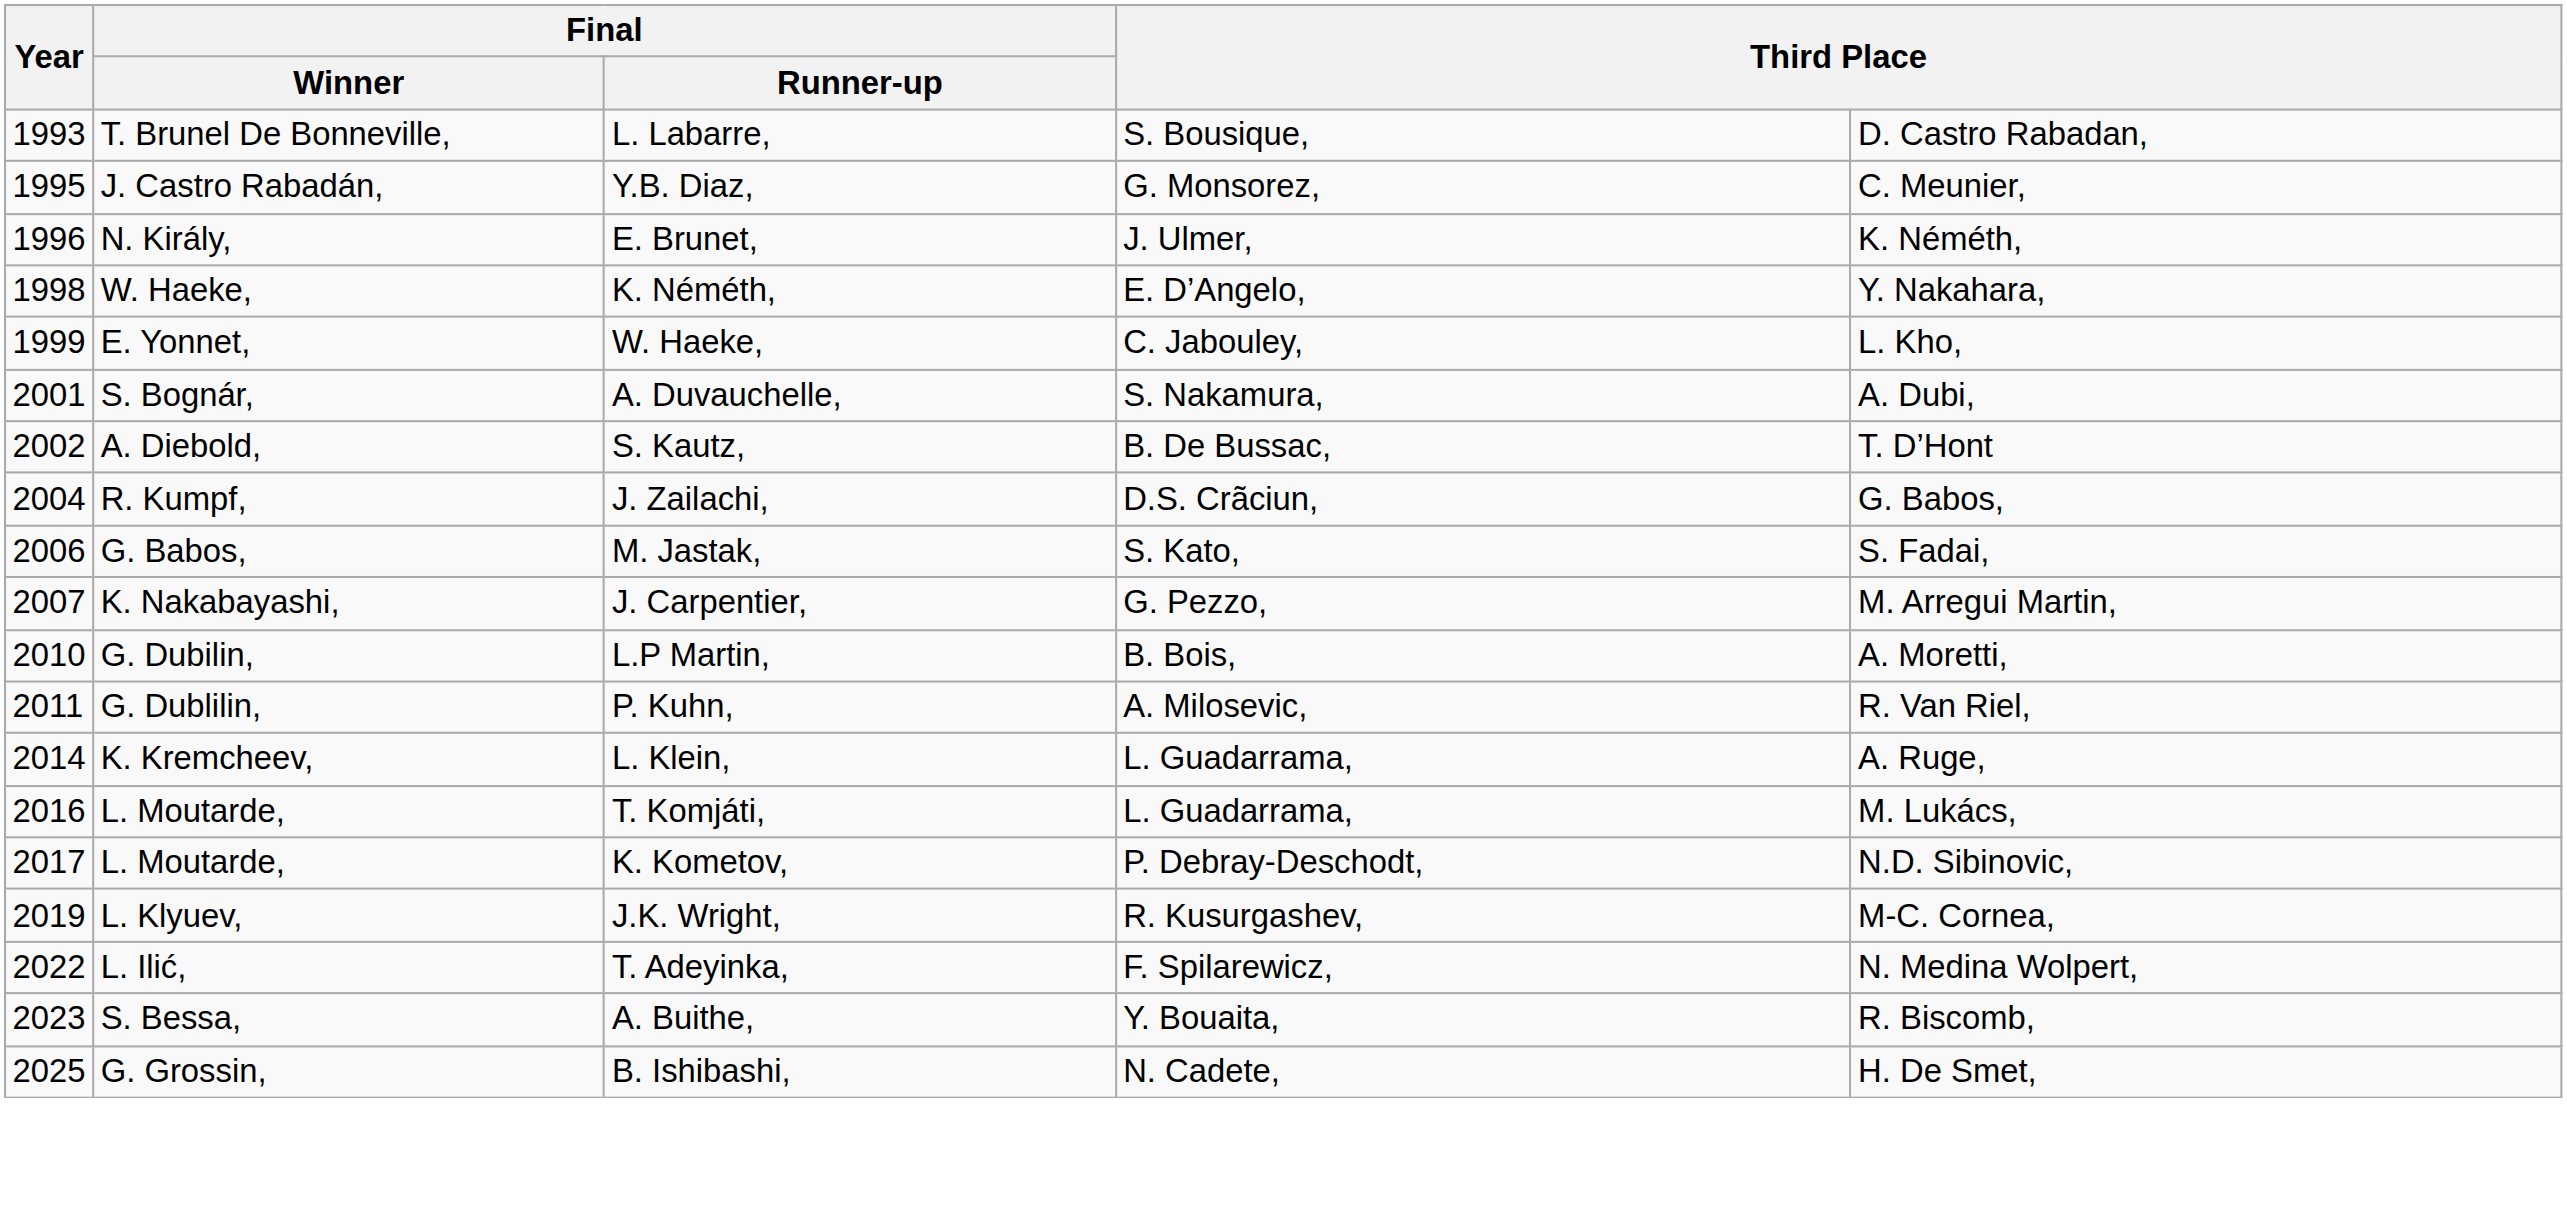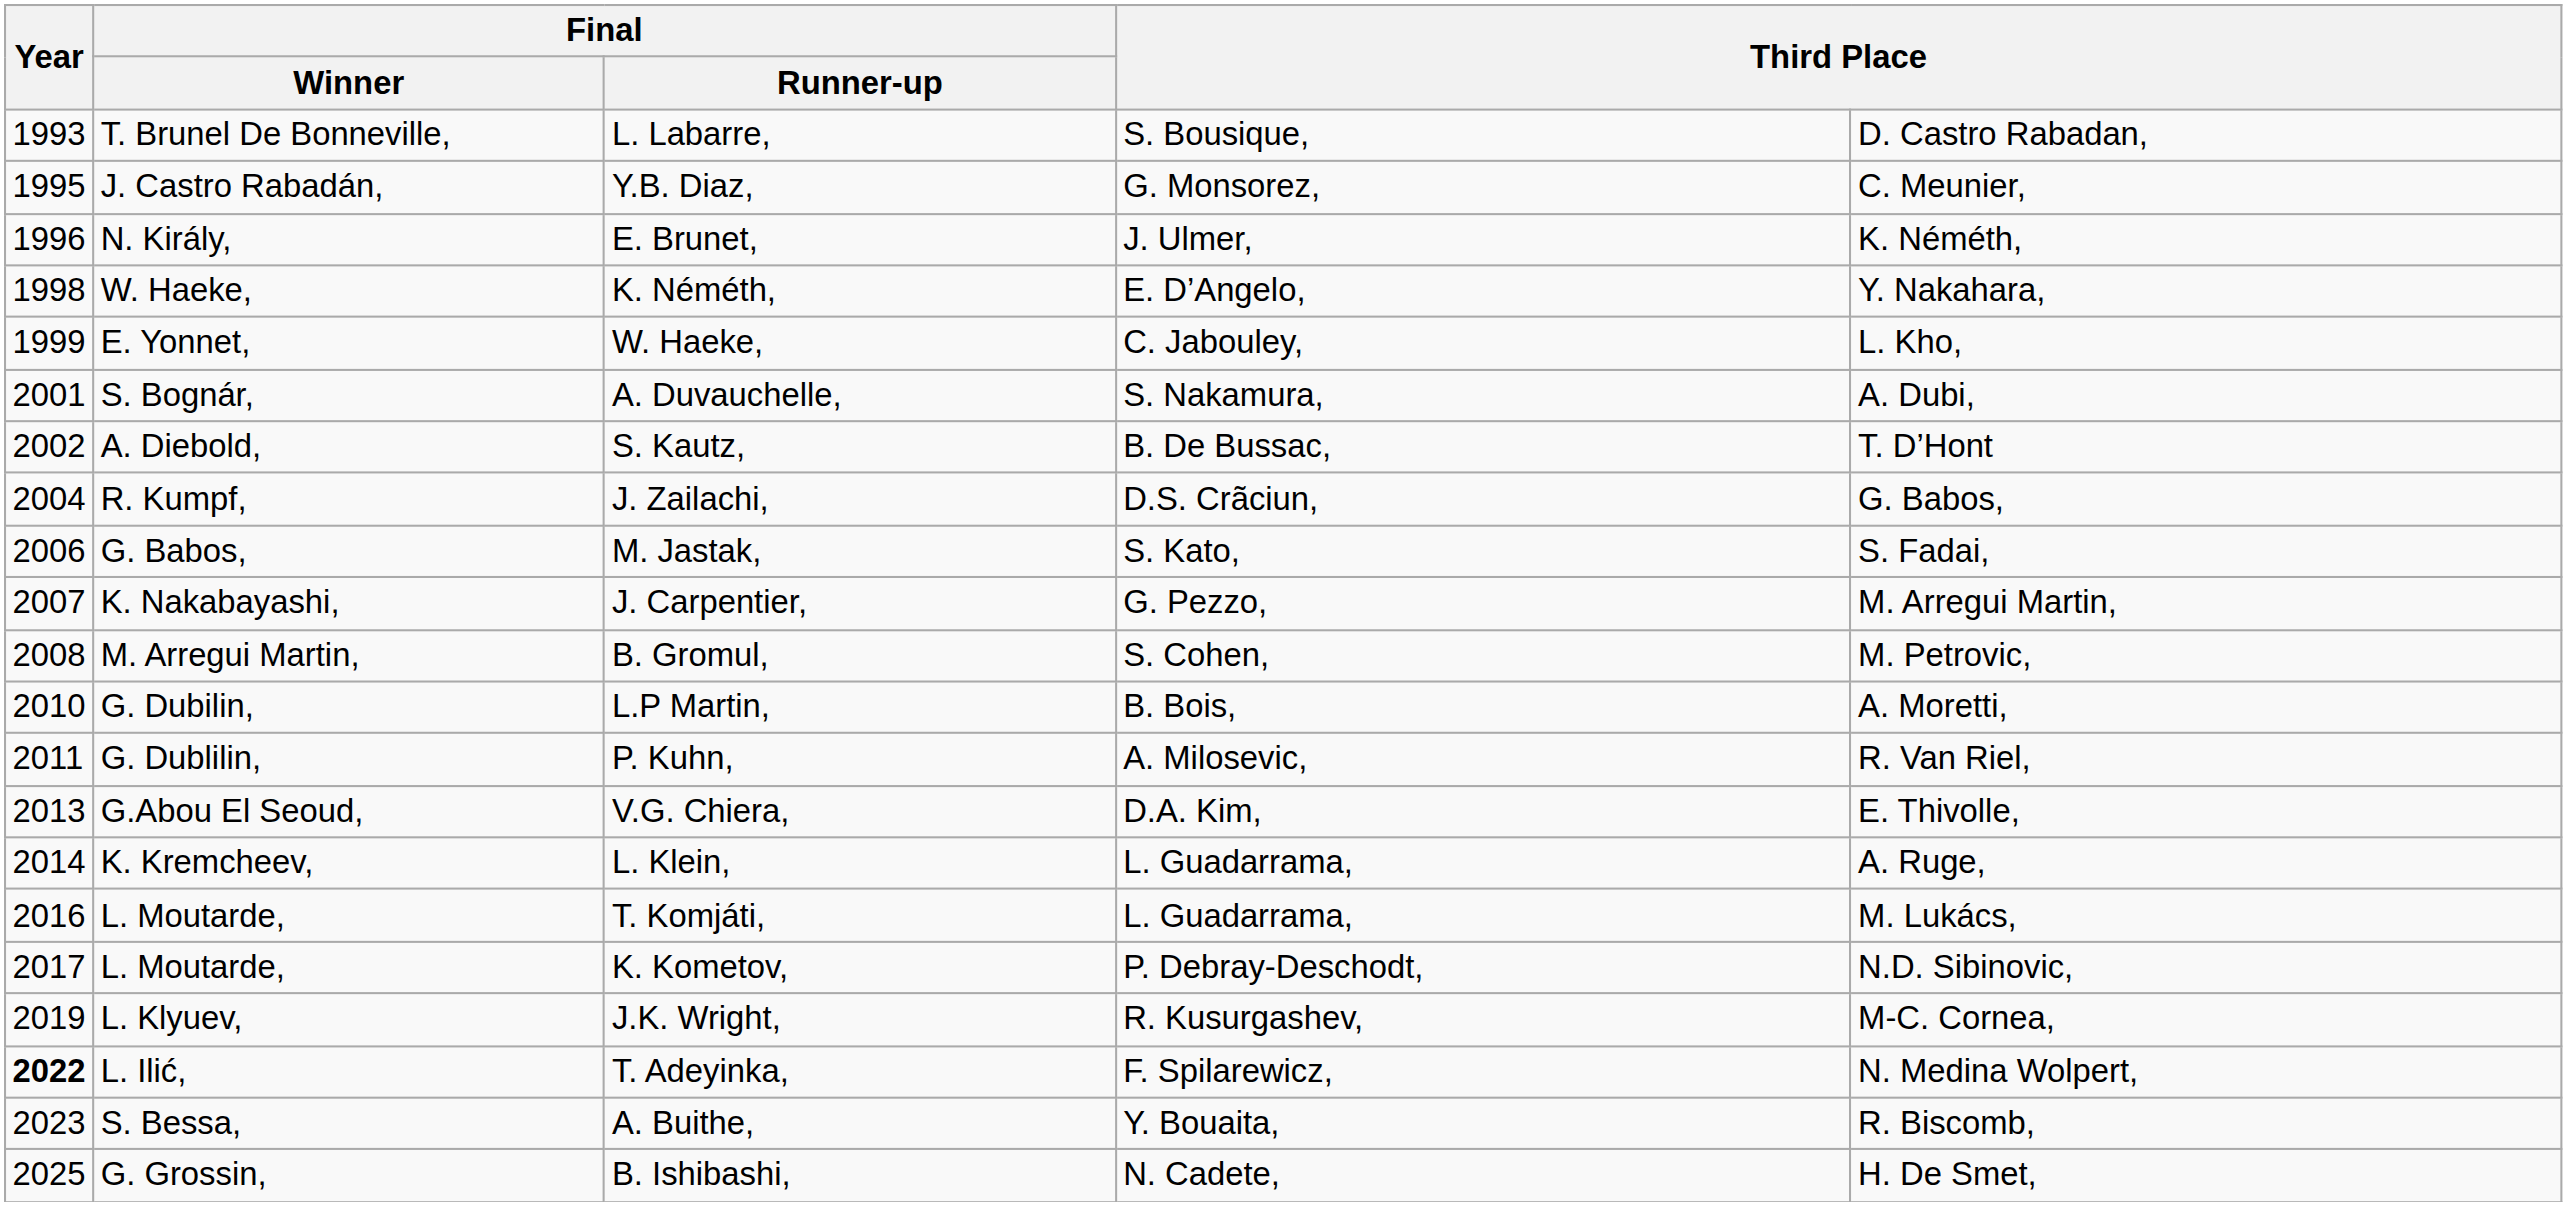 <table class="wikitable" border="1">
 <tr>
 <th rowspan=2 width=3%>Year</th>
 <th colspan=2>Final</th>
 <th rowspan=2 colspan=2>Third Place</th>
 </tr>
 <tr>
 <th width=20%>Winner</th>
 <th width=20%>Runner-up</th>
 </tr>
 <tr>
 <td>1993</td>
 <td>T. Brunel De Bonneville, </td>
 <td>L. Labarre, </td>
 <td>S. Bousique, </td>
 <td>D. Castro Rabadan, </td>
 </tr>
 <tr>
 <td>1995</td>
 <td>J. Castro Rabadán, </td>
 <td>Y.B. Diaz, </td>
 <td>G. Monsorez, </td>
 <td>C. Meunier, </td>
 </tr>
 <tr>
 <td>1996</td>
 <td>N. Király, </td>
 <td>E. Brunet, </td>
 <td>J. Ulmer, </td>
 <td>K. Néméth, </td>
 </tr>
 <tr>
 <td>1998</td>
 <td>W. Haeke, </td>
 <td>K. Néméth, </td>
 <td>E. D’Angelo, </td>
 <td>Y. Nakahara, </td>
 </tr>
 <tr>
 <td>1999</td>
 <td>E. Yonnet, </td>
 <td>W. Haeke, </td>
 <td>C. Jabouley, </td>
 <td>L. Kho, </td>
 </tr>
 <tr>
 <td>2001</td>
 <td>S. Bognár, </td>
 <td>A. Duvauchelle, </td>
 <td>S. Nakamura, </td>
 <td>A. Dubi, </td>
 </tr>
 <tr>
 <td>2002</td>
 <td>A. Diebold, </td>
 <td>S. Kautz, </td>
 <td>B. De Bussac, </td>
 <td>T. D’Hont </td>
 </tr>
 <tr>
 <td>2004</td>
 <td>R. Kumpf, </td>
 <td>J. Zailachi, </td>
 <td>D.S. Crãciun, </td>
 <td>G. Babos, </td>
 </tr>
 <tr>
 <td>2006</td>
 <td>G. Babos, </td>
 <td>M. Jastak, </td>
 <td>S. Kato, </td>
 <td>S. Fadai, </td>
 </tr>
 <tr>
 <td>2007</td>
 <td>K. Nakabayashi, </td>
 <td>J. Carpentier, </td>
 <td>G. Pezzo, </td>
 <td>M. Arregui Martin, </td>
 </tr>
 <tr>
+<td>2008</td>
+<td>M. Arregui Martin, </td>
+<td>B. Gromul, </td>
+<td>S. Cohen, </td>
+<td>M. Petrovic, </td>
+</tr>
+<tr>
 <td>2010</td>
 <td>G. Dubilin, </td>
 <td>L.P Martin, </td>
 <td>B. Bois, </td>
 <td>A. Moretti, </td>
 </tr>
 <tr>
 <td>2011</td>
 <td>G. Dublilin, </td>
 <td>P. Kuhn, </td>
 <td>A. Milosevic, </td>
 <td>R. Van Riel, </td>
+</tr>
+<tr>
+<td>2013</td>
+<td>G.Abou El Seoud, </td>
+<td>V.G. Chiera, </td>
+<td>D.A. Kim, </td>
+<td>E. Thivolle, </td>
 </tr>
 <tr>
 <td>2014</td>
 <td>K. Kremcheev, </td>
 <td>L. Klein, </td>
 <td>L. Guadarrama, </td>
 <td>A. Ruge, </td>
 </tr>
 <tr>
 <td>2016</td>
 <td>L. Moutarde, </td>
 <td>T. Komjáti, </td>
 <td>L. Guadarrama, </td>
 <td>M. Lukács, </td>
 </tr>
 <tr>
 <td>2017</td>
 <td>L. Moutarde, </td>
 <td>K. Kometov, </td>
 <td>P. Debray-Deschodt, </td>
 <td>N.D. Sibinovic, </td>
 </tr>
 <tr>
 <td>2019</td>
 <td>L. Klyuev, </td>
 <td>J.K. Wright, </td>
 <td>R. Kusurgashev, </td>
 <td>M-C. Cornea, </td>
 </tr>
 <tr>
-<td>2022</td>
+<td><strong>2022</strong></td>
 <td>L. Ilić, </td>
 <td>T. Adeyinka, </td>
 <td>F. Spilarewicz, </td>
 <td>N. Medina Wolpert, </td>
 </tr>
 <tr>
 <td>2023</td>
 <td>S. Bessa, </td>
 <td>A. Buithe, </td>
 <td>Y. Bouaita, </td>
 <td>R. Biscomb, </td>
 </tr>
 <tr>
 <td>2025</td>
 <td>G. Grossin, </td>
 <td>B. Ishibashi, </td>
 <td>N. Cadete, </td>
 <td>H. De Smet, </td>
 </tr>
 </table>
